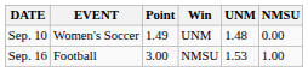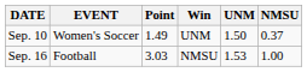 <table class="wikitable">
 <tr>
 <th>DATE</th>
 <th>EVENT</th>
 <th>Point</th>
 <th>Win</th>
 <th>UNM</th>
 <th>NMSU</th>
 </tr>
 <tr>
 <td>Sep. 10</td>
 <td>Women's Soccer</td>
 <td>1.49</td>
 <td>UNM</td>
-<td>1.48</td>
-<td>0.00</td>
+<td>1.50</td>
+<td>0.37</td>
 </tr>
 <tr>
 <td>Sep. 16</td>
 <td>Football</td>
-<td>3.00</td>
+<td>3.03</td>
 <td>NMSU</td>
 <td>1.53</td>
 <td>1.00</td>
 </tr>
 </table>
